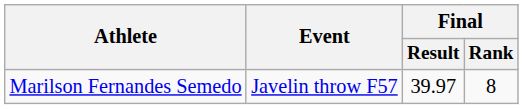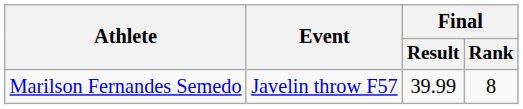 <table class="wikitable" style="font-size:90%">
 <tr>
 <th rowspan="2">Athlete</th>
 <th rowspan="2">Event</th>
 <th colspan="2">Final</th>
 </tr>
 <tr style="font-size:95%">
 <th>Result</th>
 <th>Rank</th>
 </tr>
 <tr align=center>
 <td align=left><a href='#'>Marilson Fernandes Semedo</a></td>
 <td align=left><a href='#'>Javelin throw F57</a></td>
-<td>39.97</td>
+<td>39.99</td>
 <td>8</td>
 </tr>
 </table>
